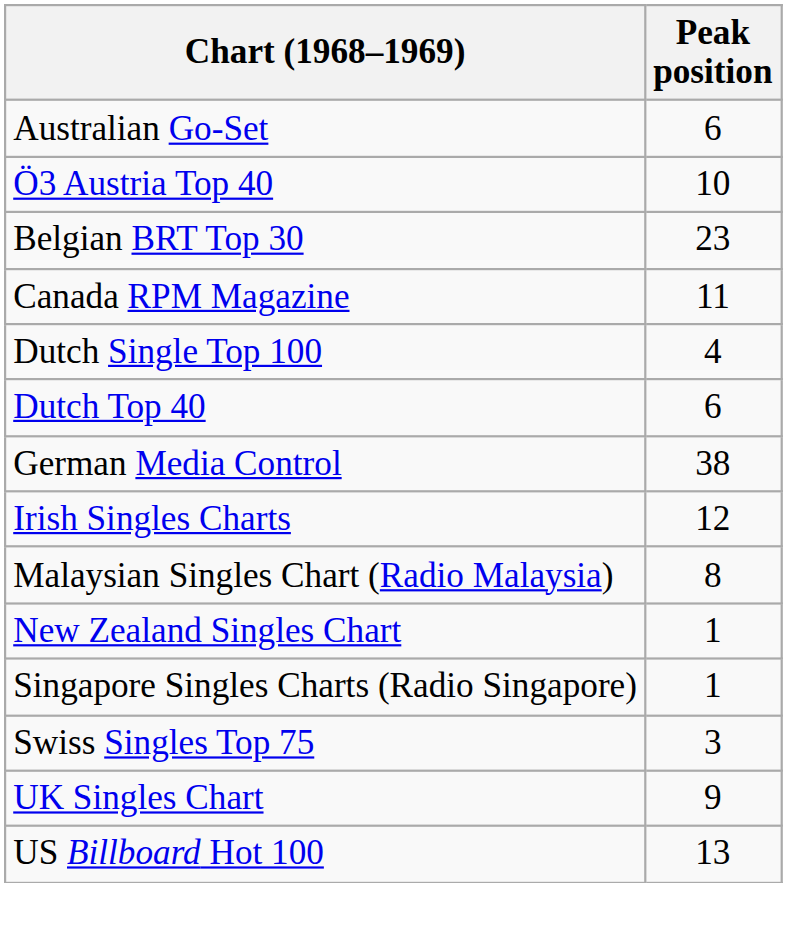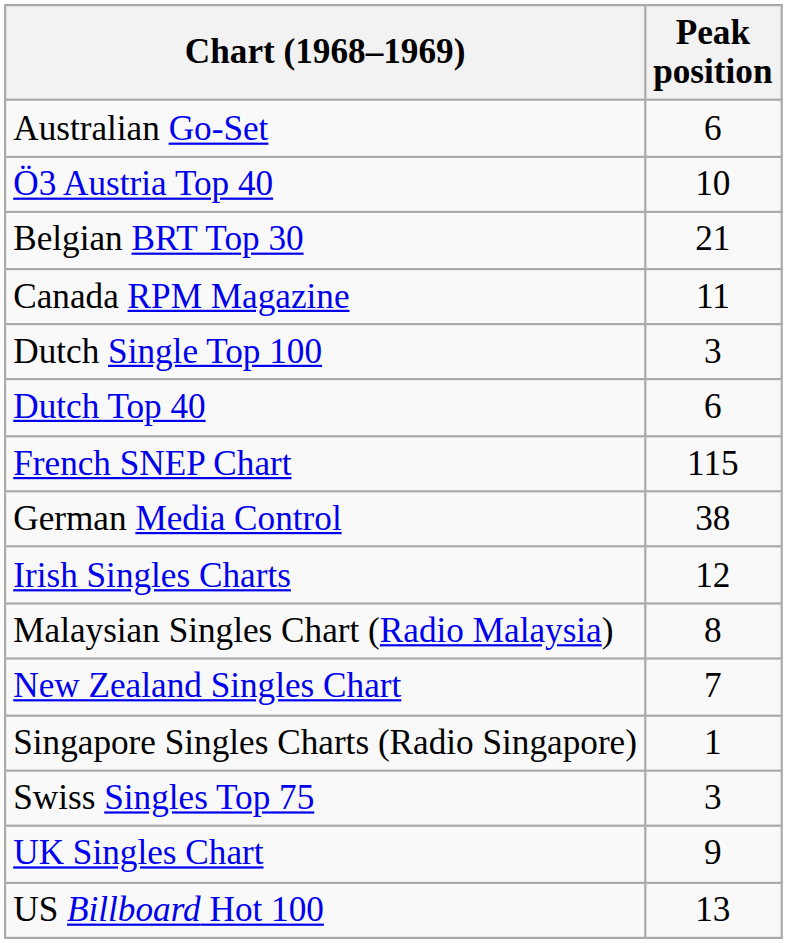 <table class="wikitable sortable">
 <tr>
 <th>Chart (1968–1969)</th>
 <th>Peak<br>position</th>
 </tr>
 <tr>
 <td align="left">Australian <a href='#'>Go-Set</a></td>
 <td style="text-align:center;">6</td>
 </tr>
 <tr>
 <td align="left"><a href='#'>Ö3 Austria Top 40</a></td>
 <td style="text-align:center;">10</td>
 </tr>
 <tr>
 <td align="left">Belgian <a href='#'>BRT Top 30</a></td>
-<td style="text-align:center;">23</td>
+<td style="text-align:center;">21</td>
 </tr>
 <tr>
 <td align="left">Canada <a href='#'>RPM Magazine</a></td>
 <td style="text-align:center;">11</td>
 </tr>
 <tr>
 <td align="left">Dutch <a href='#'>Single Top 100</a></td>
-<td style="text-align:center;">4</td>
+<td style="text-align:center;">3</td>
 </tr>
 <tr>
 <td align="left"><a href='#'>Dutch Top 40</a></td>
 <td style="text-align:center;">6</td>
+</tr>
+<tr>
+<td align="left"><a href='#'>French SNEP Chart</a></td>
+<td style="text-align:center;">115</td>
 </tr>
 <tr>
 <td align="left">German <a href='#'>Media Control</a></td>
 <td style="text-align:center;">38</td>
 </tr>
 <tr>
 <td align="left"><a href='#'>Irish Singles Charts</a></td>
 <td style="text-align:center;">12</td>
 </tr>
 <tr>
 <td align="left">Malaysian Singles Chart (<a href='#'>Radio Malaysia</a>)</td>
 <td style="text-align:center;">8</td>
 </tr>
 <tr>
 <td align="left"><a href='#'>New Zealand Singles Chart</a></td>
-<td style="text-align:center;">1</td>
+<td style="text-align:center;">7</td>
 </tr>
 <tr>
 <td align="left">Singapore Singles Charts (Radio Singapore)</td>
 <td style="text-align:center;">1</td>
 </tr>
 <tr>
 <td align="left">Swiss <a href='#'>Singles Top 75</a></td>
 <td style="text-align:center;">3</td>
 </tr>
 <tr>
 <td align="left"><a href='#'>UK Singles Chart</a></td>
 <td style="text-align:center;">9</td>
 </tr>
 <tr>
 <td align="left">US <a href='#'><em>Billboard</em> Hot 100</a></td>
 <td style="text-align:center;">13</td>
 </tr>
 </table>
